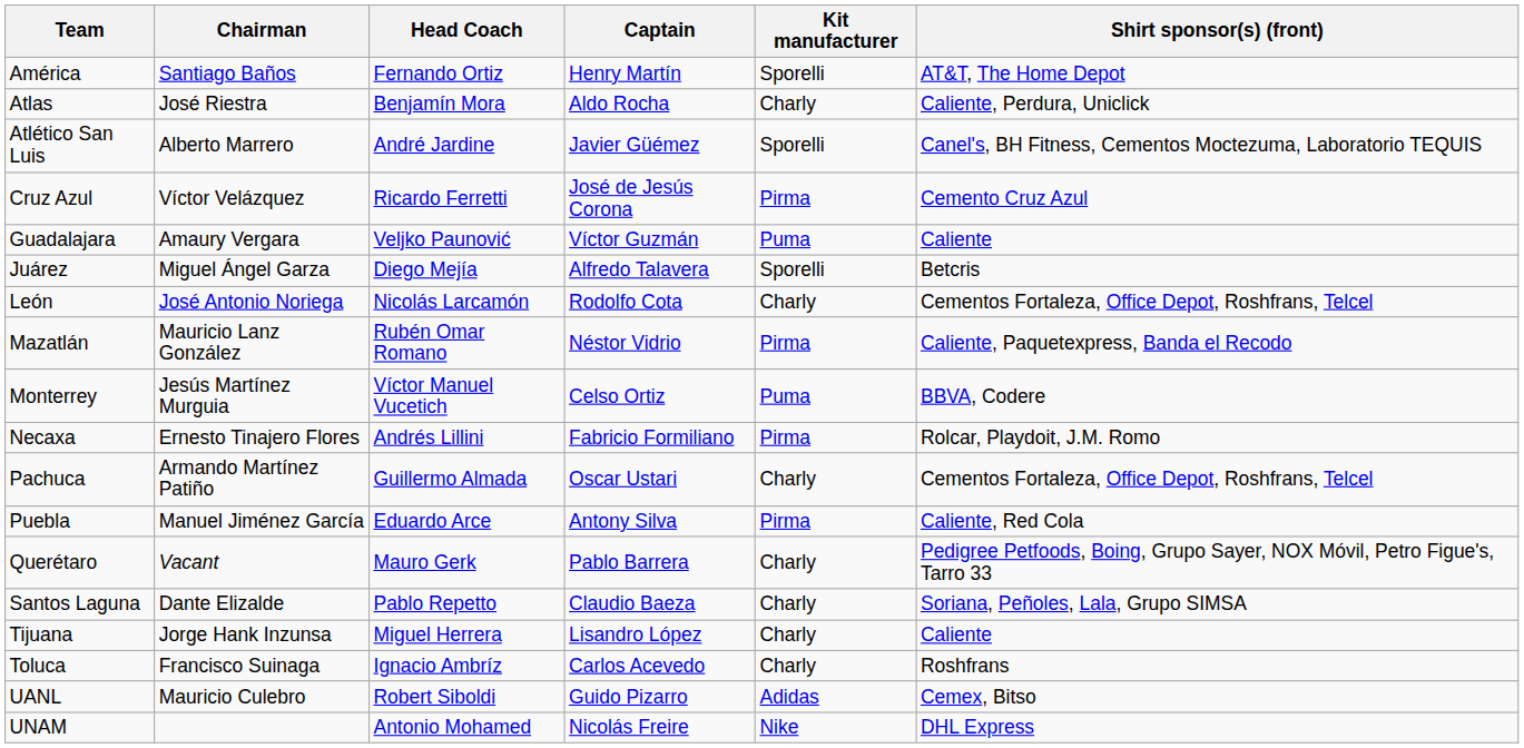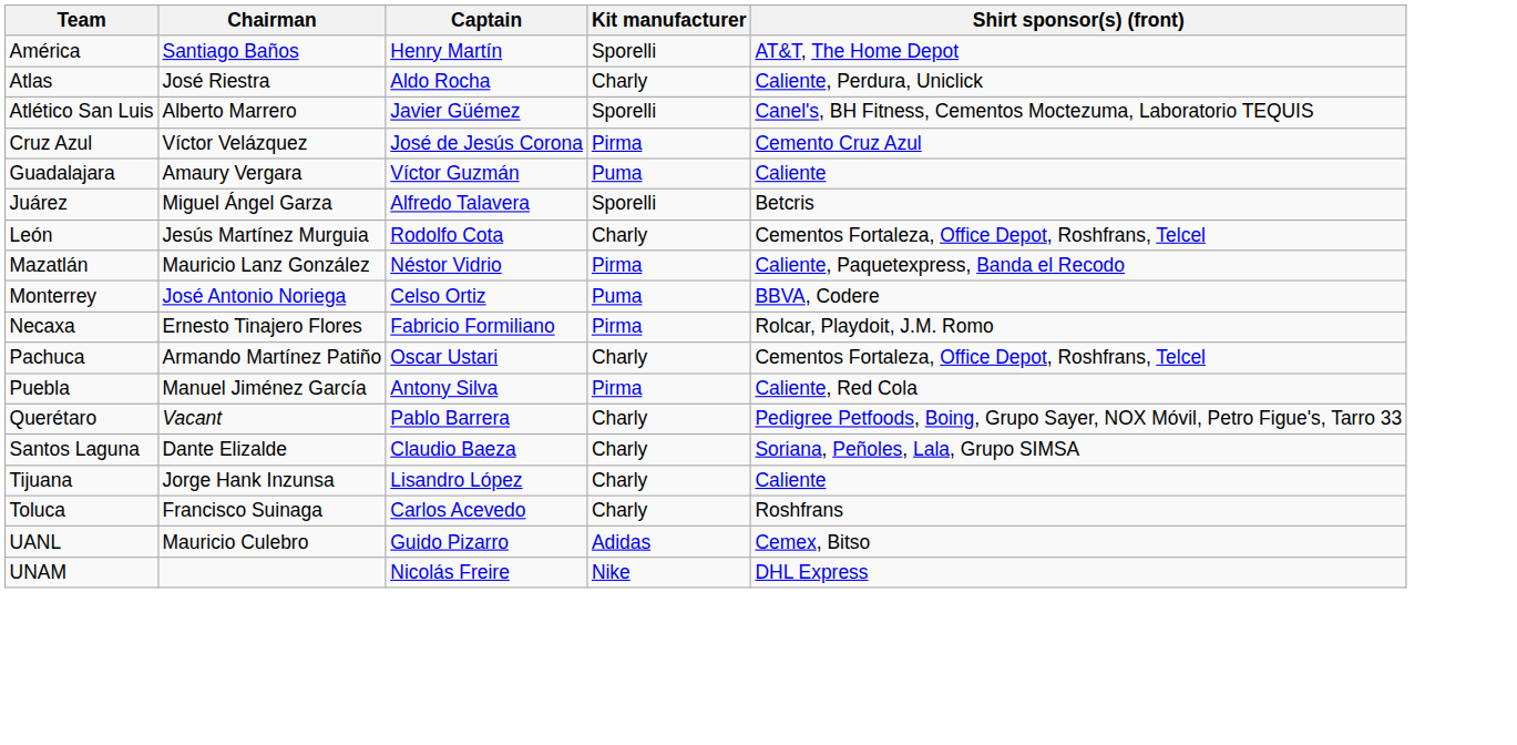 <table class="wikitable sortable" style="text-align: left;">
 <tr>
 <th>Team</th>
 <th>Chairman</th>
-<th>Head Coach</th>
 <th>Captain</th>
 <th>Kit manufacturer</th>
 <th>Shirt sponsor(s) (front)</th>
 </tr>
 <tr>
 <td>América</td>
 <td><a href='#'>Santiago Baños</a></td>
-<td> <a href='#'>Fernando Ortiz</a></td>
 <td> <a href='#'>Henry Martín</a></td>
 <td>Sporelli</td>
 <td><a href='#'>AT&T</a>, <a href='#'>The Home Depot</a></td>
 </tr>
 <tr>
 <td>Atlas</td>
 <td>José Riestra</td>
-<td> <a href='#'>Benjamín Mora</a></td>
 <td> <a href='#'>Aldo Rocha</a></td>
 <td>Charly</td>
 <td><a href='#'>Caliente</a>, Perdura, Uniclick</td>
 </tr>
 <tr>
 <td>Atlético San Luis</td>
 <td>Alberto Marrero</td>
-<td> <a href='#'>André Jardine</a></td>
 <td> <a href='#'>Javier Güémez</a></td>
 <td>Sporelli</td>
 <td><a href='#'>Canel's</a>, BH Fitness, Cementos Moctezuma, Laboratorio TEQUIS</td>
 </tr>
 <tr>
 <td>Cruz Azul</td>
 <td>Víctor Velázquez</td>
-<td> <a href='#'>Ricardo Ferretti</a></td>
 <td> <a href='#'>José de Jesús Corona</a></td>
 <td><a href='#'>Pirma</a></td>
 <td><a href='#'>Cemento Cruz Azul</a></td>
 </tr>
 <tr>
 <td>Guadalajara</td>
 <td>Amaury Vergara</td>
-<td> <a href='#'>Veljko Paunović</a></td>
 <td> <a href='#'>Víctor Guzmán</a></td>
 <td><a href='#'>Puma</a></td>
 <td><a href='#'>Caliente</a></td>
 </tr>
 <tr>
 <td>Juárez</td>
 <td>Miguel Ángel Garza</td>
-<td> <a href='#'>Diego Mejía</a></td>
 <td> <a href='#'>Alfredo Talavera</a></td>
 <td>Sporelli</td>
 <td>Betcris</td>
 </tr>
 <tr>
 <td>León</td>
-<td><a href='#'>José Antonio Noriega</a></td>
-<td> <a href='#'>Nicolás Larcamón</a></td>
+<td>Jesús Martínez Murguia</td>
 <td> <a href='#'>Rodolfo Cota</a></td>
 <td>Charly</td>
 <td>Cementos Fortaleza, <a href='#'>Office Depot</a>, Roshfrans, <a href='#'>Telcel</a></td>
 </tr>
 <tr>
 <td>Mazatlán</td>
 <td>Mauricio Lanz González</td>
-<td> <a href='#'>Rubén Omar Romano</a></td>
 <td> <a href='#'>Néstor Vidrio</a></td>
 <td><a href='#'>Pirma</a></td>
 <td><a href='#'>Caliente</a>, Paquetexpress, <a href='#'>Banda el Recodo</a></td>
 </tr>
 <tr>
 <td>Monterrey</td>
-<td>Jesús Martínez Murguia</td>
-<td> <a href='#'>Víctor Manuel Vucetich</a></td>
+<td><a href='#'>José Antonio Noriega</a></td>
 <td> <a href='#'>Celso Ortiz</a></td>
 <td><a href='#'>Puma</a></td>
 <td><a href='#'>BBVA</a>, Codere</td>
 </tr>
 <tr>
 <td>Necaxa</td>
 <td>Ernesto Tinajero Flores</td>
-<td> <a href='#'>Andrés Lillini</a></td>
 <td> <a href='#'>Fabricio Formiliano</a></td>
 <td><a href='#'>Pirma</a></td>
 <td>Rolcar, Playdoit, J.M. Romo</td>
 </tr>
 <tr>
 <td>Pachuca</td>
 <td>Armando Martínez Patiño</td>
-<td> <a href='#'>Guillermo Almada</a></td>
 <td> <a href='#'>Oscar Ustari</a></td>
 <td>Charly</td>
 <td>Cementos Fortaleza, <a href='#'>Office Depot</a>, Roshfrans, <a href='#'>Telcel</a></td>
 </tr>
 <tr>
 <td>Puebla</td>
 <td>Manuel Jiménez García</td>
-<td> <a href='#'>Eduardo Arce</a></td>
 <td> <a href='#'>Antony Silva</a></td>
 <td><a href='#'>Pirma</a></td>
 <td><a href='#'>Caliente</a>, Red Cola</td>
 </tr>
 <tr>
 <td>Querétaro</td>
 <td><em>Vacant</em></td>
-<td> <a href='#'>Mauro Gerk</a></td>
 <td> <a href='#'>Pablo Barrera</a></td>
 <td>Charly</td>
 <td><a href='#'>Pedigree Petfoods</a>, <a href='#'>Boing</a>, Grupo Sayer, NOX Móvil, Petro Figue's, Tarro 33</td>
 </tr>
 <tr>
 <td>Santos Laguna</td>
 <td>Dante Elizalde</td>
-<td> <a href='#'>Pablo Repetto</a></td>
 <td> <a href='#'>Claudio Baeza</a></td>
 <td>Charly</td>
 <td><a href='#'>Soriana</a>, <a href='#'>Peñoles</a>, <a href='#'>Lala</a>, Grupo SIMSA</td>
 </tr>
 <tr>
 <td>Tijuana</td>
 <td>Jorge Hank Inzunsa</td>
-<td> <a href='#'>Miguel Herrera</a></td>
 <td> <a href='#'>Lisandro López</a></td>
 <td>Charly</td>
 <td><a href='#'>Caliente</a></td>
 </tr>
 <tr>
 <td>Toluca</td>
 <td>Francisco Suinaga</td>
-<td> <a href='#'>Ignacio Ambríz</a></td>
 <td> <a href='#'>Carlos Acevedo</a></td>
 <td>Charly</td>
 <td>Roshfrans</td>
 </tr>
 <tr>
 <td>UANL</td>
 <td>Mauricio Culebro</td>
-<td> <a href='#'>Robert Siboldi</a></td>
 <td> <a href='#'>Guido Pizarro</a></td>
 <td><a href='#'>Adidas</a></td>
 <td><a href='#'>Cemex</a>, Bitso</td>
 </tr>
 <tr>
 <td>UNAM</td>
 <td></td>
-<td> <a href='#'>Antonio Mohamed</a></td>
 <td> <a href='#'>Nicolás Freire</a></td>
 <td><a href='#'>Nike</a></td>
 <td><a href='#'>DHL Express</a></td>
 </tr>
 </table>
